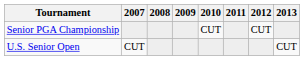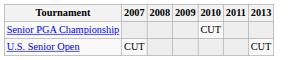 <table class="wikitable" style="font-size:95%;text-align:center;">
 <tr>
 <th>Tournament</th>
 <th>2007</th>
 <th>2008</th>
 <th>2009</th>
 <th>2010</th>
 <th>2011</th>
-<th>2012</th>
 <th>2013</th>
 </tr>
 <tr>
 <td align="left"><a href='#'>Senior PGA Championship</a></td>
 <td style="background:#eeeeee;"></td>
 <td style="background:#eeeeee;"></td>
 <td style="background:#eeeeee;"></td>
 <td>CUT</td>
 <td style="background:#eeeeee;"></td>
-<td>CUT</td>
 <td style="background:#eeeeee;"></td>
 </tr>
 <tr>
 <td align="left"><a href='#'>U.S. Senior Open</a></td>
 <td>CUT</td>
 <td style="background:#eeeeee;"></td>
 <td style="background:#eeeeee;"></td>
 <td style="background:#eeeeee;"></td>
 <td style="background:#eeeeee;"></td>
-<td style="background:#eeeeee;"></td>
 <td>CUT</td>
 </tr>
 </table>
